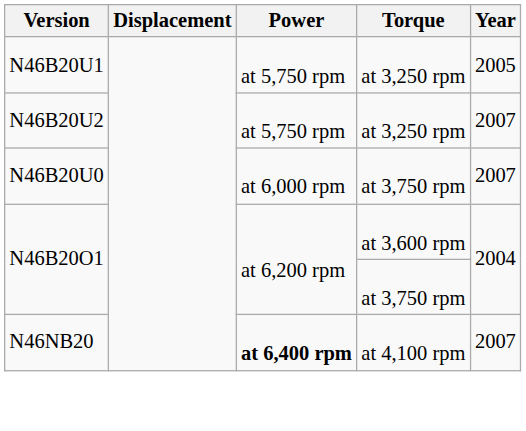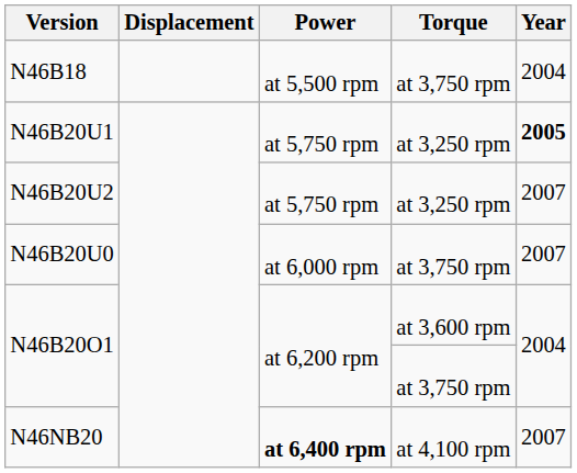 <table class=wikitable>
 <tr>
 <th>Version</th>
 <th>Displacement</th>
 <th>Power</th>
 <th>Torque</th>
 <th>Year</th>
 </tr>
 <tr>
+<td>N46B18</td>
+<td></td>
+<td> <br> at 5,500 rpm</td>
+<td> <br> at 3,750 rpm</td>
+<td>2004</td>
+</tr>
+<tr>
 <td>N46B20U1</td>
 <td rowspan=6></td>
 <td> <br> at 5,750 rpm</td>
 <td> <br> at 3,250 rpm</td>
-<td>2005</td>
+<td><strong>2005</strong></td>
 </tr>
 <tr>
 <td>N46B20U2</td>
 <td><br> at 5,750 rpm</td>
 <td> <br> at 3,250 rpm</td>
 <td>2007</td>
 </tr>
 <tr>
 <td>N46B20U0</td>
 <td> <br> at 6,000 rpm</td>
 <td> <br> at 3,750 rpm</td>
 <td>2007</td>
 </tr>
 <tr>
 <td rowspan=2>N46B20O1</td>
 <td rowspan=2> <br> at 6,200 rpm</td>
 <td> <br> at 3,600 rpm</td>
 <td rowspan="2">2004</td>
 </tr>
 <tr>
 <td> <br> at 3,750 rpm</td>
 </tr>
 <tr>
 <td>N46NB20</td>
 <td><strong> <br> at 6,400 rpm</strong></td>
 <td> <br> at 4,100 rpm</td>
 <td>2007</td>
 </tr>
 </table>
